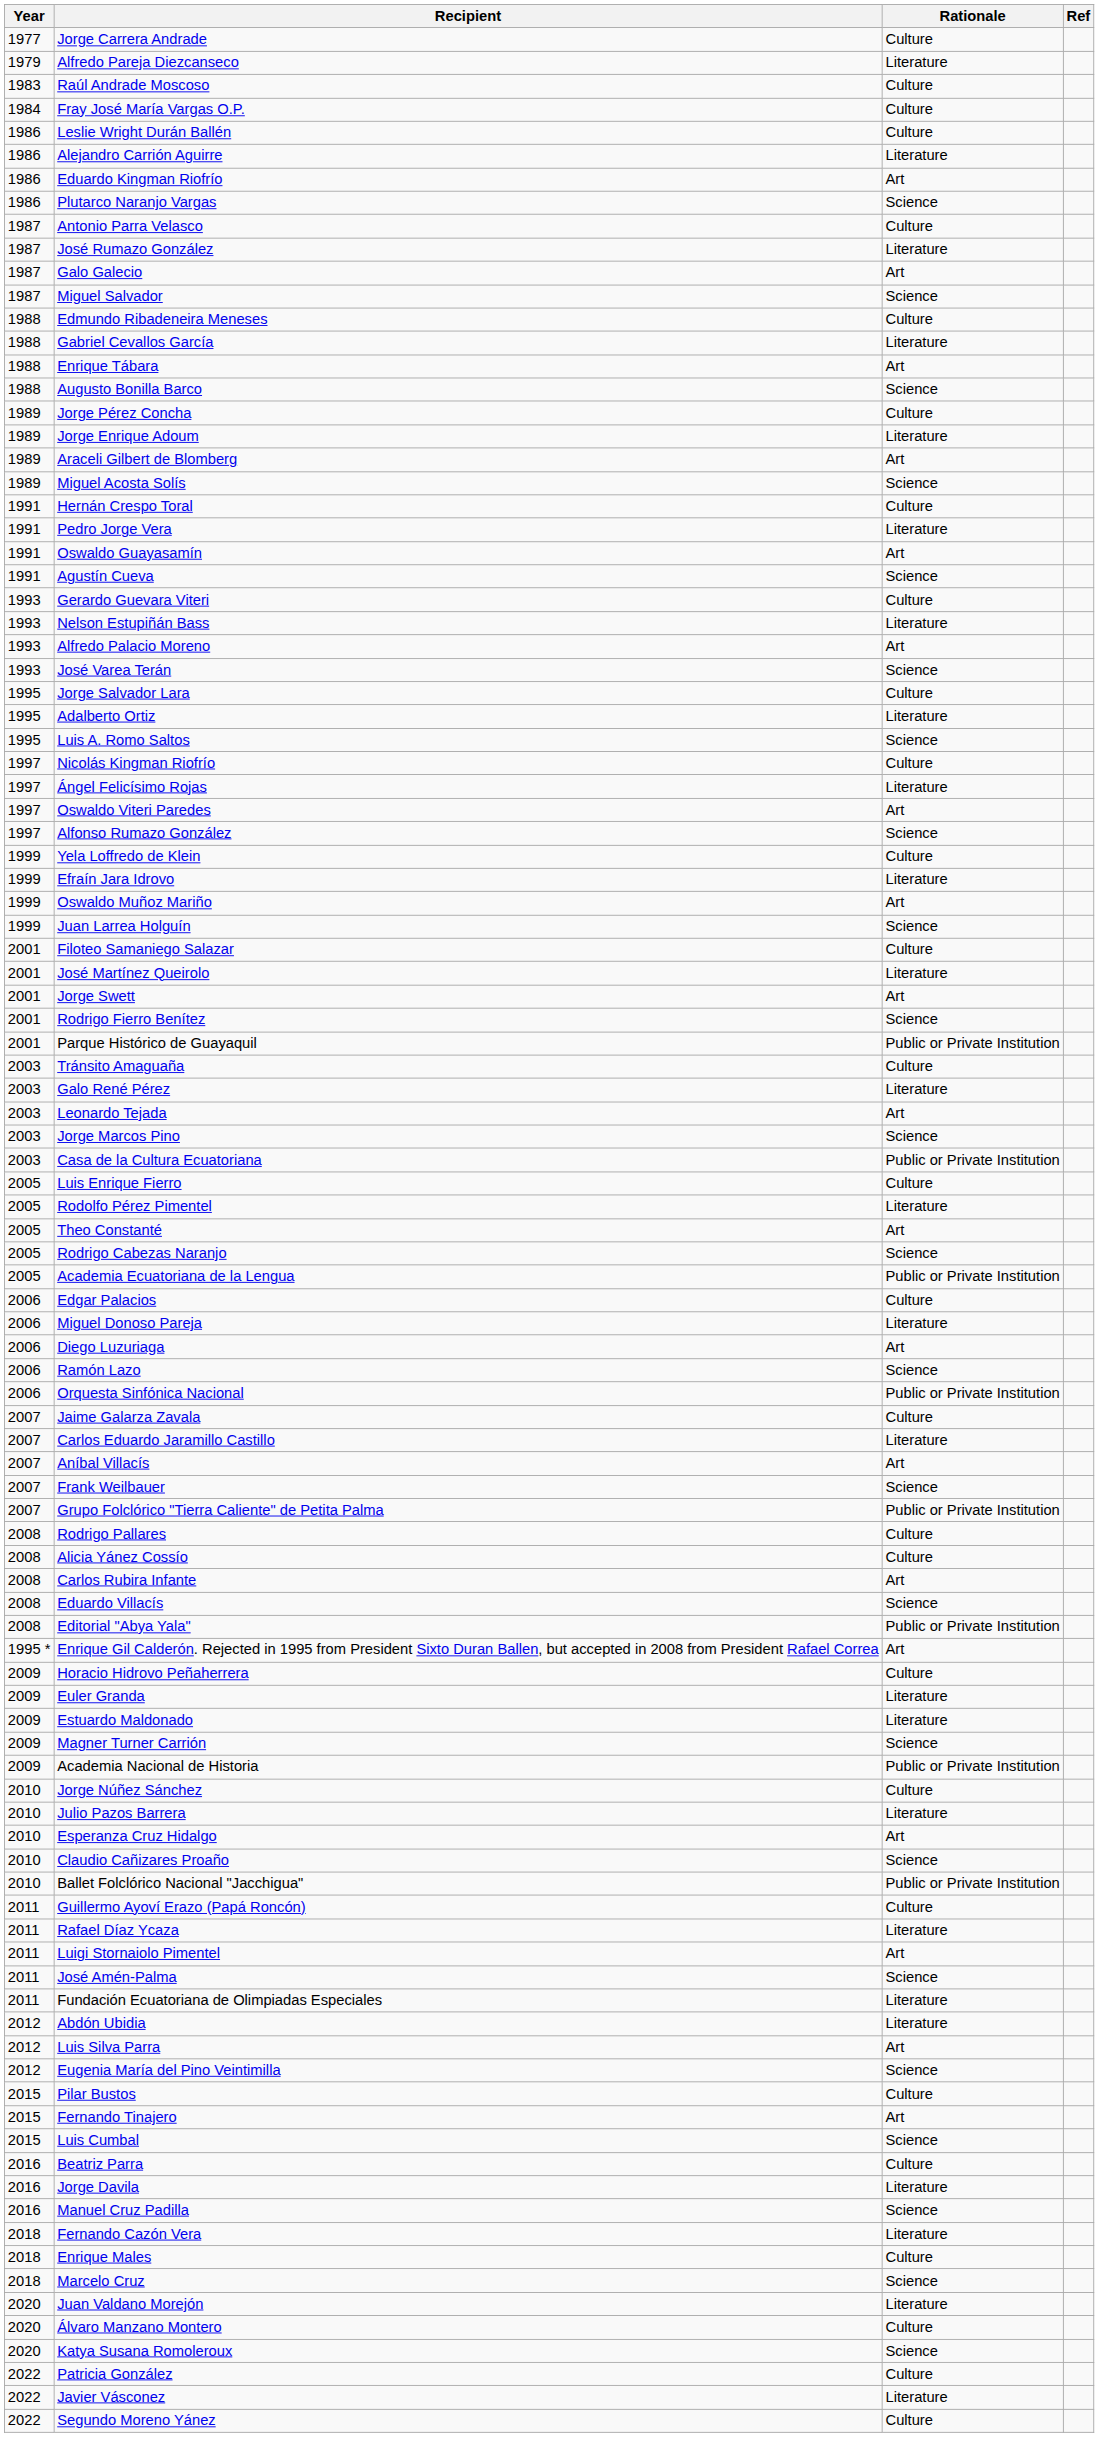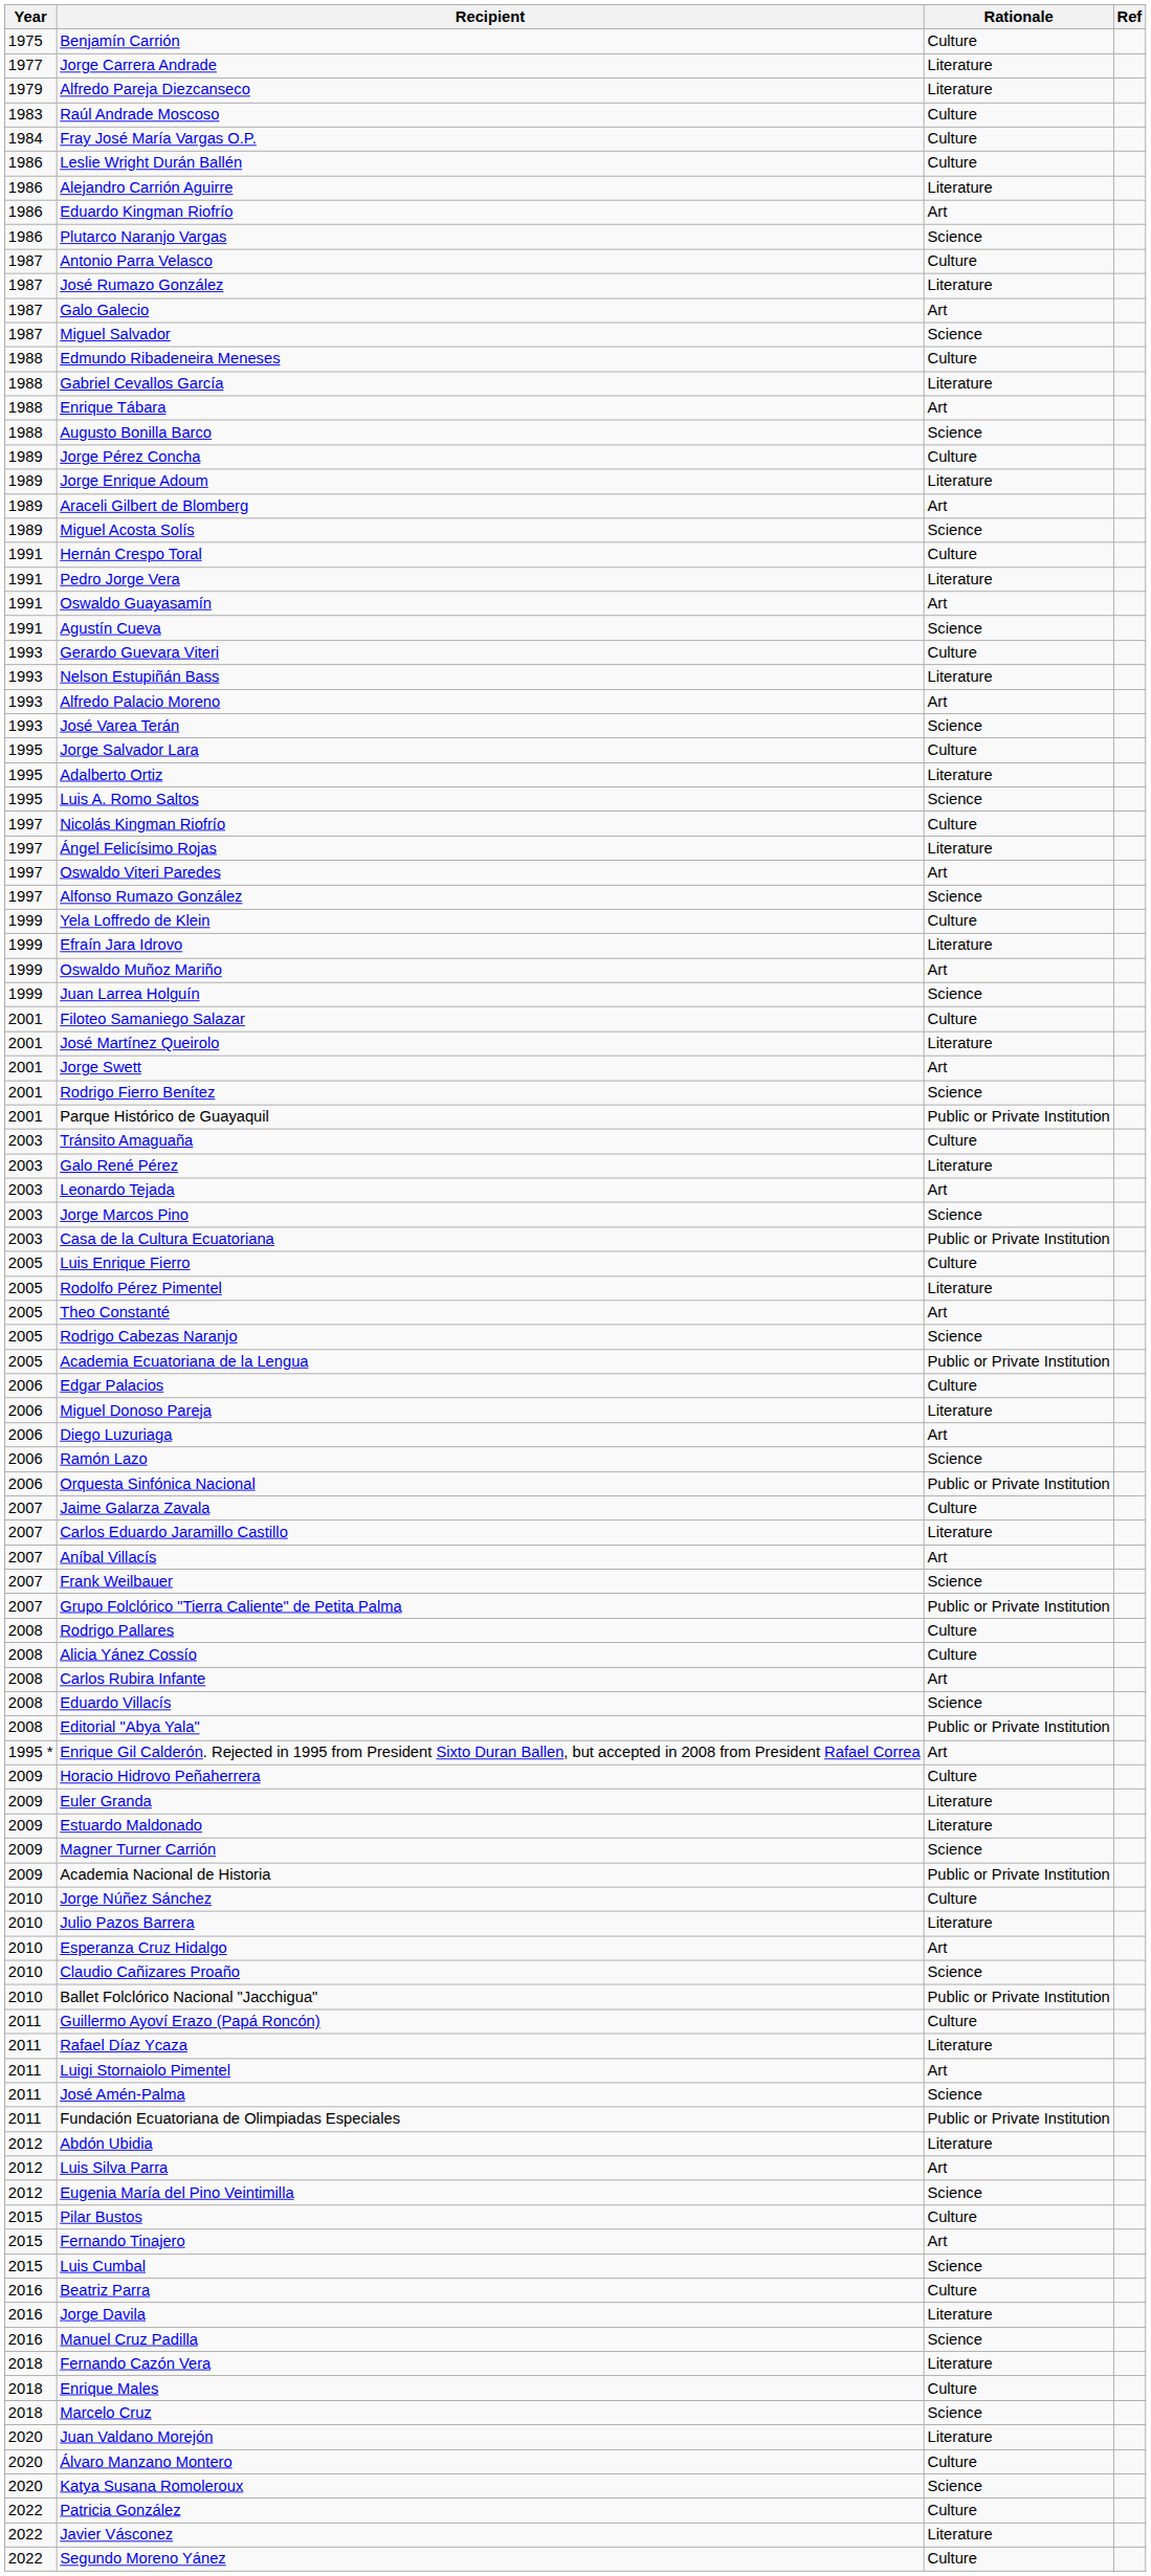 <table class="wikitable plainrowheaders sortable">
 <tr>
 <th scope=col>Year</th>
 <th scope=col>Recipient</th>
 <th scope=col>Rationale</th>
 <th>Ref</th>
 </tr>
 <tr>
+<td>1975</td>
+<td><a href='#'>Benjamín Carrión</a></td>
+<td>Culture</td>
+<td></td>
+</tr>
+<tr>
 <td>1977</td>
 <td><a href='#'>Jorge Carrera Andrade</a></td>
-<td>Culture</td>
+<td>Literature</td>
 <td></td>
 </tr>
 <tr>
 <td>1979</td>
 <td><a href='#'>Alfredo Pareja Diezcanseco</a></td>
 <td>Literature</td>
 <td></td>
 </tr>
 <tr>
 <td>1983</td>
 <td><a href='#'>Raúl Andrade Moscoso</a></td>
 <td>Culture</td>
 <td></td>
 </tr>
 <tr>
 <td>1984</td>
 <td><a href='#'>Fray José María Vargas O.P.</a></td>
 <td>Culture</td>
 <td></td>
 </tr>
 <tr>
 <td>1986</td>
 <td><a href='#'>Leslie Wright Durán Ballén</a></td>
 <td>Culture</td>
 <td></td>
 </tr>
 <tr>
 <td>1986</td>
 <td><a href='#'>Alejandro Carrión Aguirre</a></td>
 <td>Literature</td>
 <td></td>
 </tr>
 <tr>
 <td>1986</td>
 <td><a href='#'>Eduardo Kingman Riofrío</a></td>
 <td>Art</td>
 <td></td>
 </tr>
 <tr>
 <td>1986</td>
 <td><a href='#'>Plutarco Naranjo Vargas</a></td>
 <td>Science</td>
 <td></td>
 </tr>
 <tr>
 <td>1987</td>
 <td><a href='#'>Antonio Parra Velasco</a></td>
 <td>Culture</td>
 <td></td>
 </tr>
 <tr>
 <td>1987</td>
 <td><a href='#'>José Rumazo González</a></td>
 <td>Literature</td>
 <td></td>
 </tr>
 <tr>
 <td>1987</td>
 <td><a href='#'>Galo Galecio</a></td>
 <td>Art</td>
 <td></td>
 </tr>
 <tr>
 <td>1987</td>
 <td><a href='#'>Miguel Salvador</a></td>
 <td>Science</td>
 <td></td>
 </tr>
 <tr>
 <td>1988</td>
 <td><a href='#'>Edmundo Ribadeneira Meneses</a></td>
 <td>Culture</td>
 <td></td>
 </tr>
 <tr>
 <td>1988</td>
 <td><a href='#'>Gabriel Cevallos García</a></td>
 <td>Literature</td>
 <td></td>
 </tr>
 <tr>
 <td>1988</td>
 <td><a href='#'>Enrique Tábara</a></td>
 <td>Art</td>
 <td></td>
 </tr>
 <tr>
 <td>1988</td>
 <td><a href='#'>Augusto Bonilla Barco</a></td>
 <td>Science</td>
 <td></td>
 </tr>
 <tr>
 <td>1989</td>
 <td><a href='#'>Jorge Pérez Concha</a></td>
 <td>Culture</td>
 <td></td>
 </tr>
 <tr>
 <td>1989</td>
 <td><a href='#'>Jorge Enrique Adoum</a></td>
 <td>Literature</td>
 <td></td>
 </tr>
 <tr>
 <td>1989</td>
 <td><a href='#'>Araceli Gilbert de Blomberg</a></td>
 <td>Art</td>
 <td></td>
 </tr>
 <tr>
 <td>1989</td>
 <td><a href='#'>Miguel Acosta Solís</a></td>
 <td>Science</td>
 <td></td>
 </tr>
 <tr>
 <td>1991</td>
 <td><a href='#'>Hernán Crespo Toral</a></td>
 <td>Culture</td>
 <td></td>
 </tr>
 <tr>
 <td>1991</td>
 <td><a href='#'>Pedro Jorge Vera</a></td>
 <td>Literature</td>
 <td></td>
 </tr>
 <tr>
 <td>1991</td>
 <td><a href='#'>Oswaldo Guayasamín</a></td>
 <td>Art</td>
 <td></td>
 </tr>
 <tr>
 <td>1991</td>
 <td><a href='#'>Agustín Cueva</a></td>
 <td>Science</td>
 <td></td>
 </tr>
 <tr>
 <td>1993</td>
 <td><a href='#'>Gerardo Guevara Viteri</a></td>
 <td>Culture</td>
 <td></td>
 </tr>
 <tr>
 <td>1993</td>
 <td><a href='#'>Nelson Estupiñán Bass</a></td>
 <td>Literature</td>
 <td></td>
 </tr>
 <tr>
 <td>1993</td>
 <td><a href='#'>Alfredo Palacio Moreno</a></td>
 <td>Art</td>
 <td></td>
 </tr>
 <tr>
 <td>1993</td>
 <td><a href='#'>José Varea Terán</a></td>
 <td>Science</td>
 <td></td>
 </tr>
 <tr>
 <td>1995</td>
 <td><a href='#'>Jorge Salvador Lara</a></td>
 <td>Culture</td>
 <td></td>
 </tr>
 <tr>
 <td>1995</td>
 <td><a href='#'>Adalberto Ortiz</a></td>
 <td>Literature</td>
 <td></td>
 </tr>
 <tr>
 <td>1995</td>
 <td><a href='#'>Luis A. Romo Saltos</a></td>
 <td>Science</td>
 <td></td>
 </tr>
 <tr>
 <td>1997</td>
 <td><a href='#'>Nicolás Kingman Riofrío</a></td>
 <td>Culture</td>
 <td></td>
 </tr>
 <tr>
 <td>1997</td>
 <td><a href='#'>Ángel Felicísimo Rojas</a></td>
 <td>Literature</td>
 <td></td>
 </tr>
 <tr>
 <td>1997</td>
 <td><a href='#'>Oswaldo Viteri Paredes</a></td>
 <td>Art</td>
 <td></td>
 </tr>
 <tr>
 <td>1997</td>
 <td><a href='#'>Alfonso Rumazo González</a></td>
 <td>Science</td>
 <td></td>
 </tr>
 <tr>
 <td>1999</td>
 <td><a href='#'>Yela Loffredo de Klein</a></td>
 <td>Culture</td>
 <td></td>
 </tr>
 <tr>
 <td>1999</td>
 <td><a href='#'>Efraín Jara Idrovo</a></td>
 <td>Literature</td>
 <td></td>
 </tr>
 <tr>
 <td>1999</td>
 <td><a href='#'>Oswaldo Muñoz Mariño</a></td>
 <td>Art</td>
 <td></td>
 </tr>
 <tr>
 <td>1999</td>
 <td><a href='#'>Juan Larrea Holguín</a></td>
 <td>Science</td>
 <td></td>
 </tr>
 <tr>
 <td>2001</td>
 <td><a href='#'>Filoteo Samaniego Salazar</a></td>
 <td>Culture</td>
 <td></td>
 </tr>
 <tr>
 <td>2001</td>
 <td><a href='#'>José Martínez Queirolo</a></td>
 <td>Literature</td>
 <td></td>
 </tr>
 <tr>
 <td>2001</td>
 <td><a href='#'>Jorge Swett</a></td>
 <td>Art</td>
 <td></td>
 </tr>
 <tr>
 <td>2001</td>
 <td><a href='#'>Rodrigo Fierro Benítez</a></td>
 <td>Science</td>
 <td></td>
 </tr>
 <tr>
 <td>2001</td>
 <td>Parque Histórico de Guayaquil</td>
 <td>Public or Private Institution</td>
 <td></td>
 </tr>
 <tr>
 <td>2003</td>
 <td><a href='#'>Tránsito Amaguaña</a></td>
 <td>Culture</td>
 <td></td>
 </tr>
 <tr>
 <td>2003</td>
 <td><a href='#'>Galo René Pérez</a></td>
 <td>Literature</td>
 <td></td>
 </tr>
 <tr>
 <td>2003</td>
 <td><a href='#'>Leonardo Tejada</a></td>
 <td>Art</td>
 <td></td>
 </tr>
 <tr>
 <td>2003</td>
 <td><a href='#'>Jorge Marcos Pino</a></td>
 <td>Science</td>
 <td></td>
 </tr>
 <tr>
 <td>2003</td>
 <td><a href='#'>Casa de la Cultura Ecuatoriana</a></td>
 <td>Public or Private Institution</td>
 <td></td>
 </tr>
 <tr>
 <td>2005</td>
 <td><a href='#'>Luis Enrique Fierro</a></td>
 <td>Culture</td>
 <td></td>
 </tr>
 <tr>
 <td>2005</td>
 <td><a href='#'>Rodolfo Pérez Pimentel</a></td>
 <td>Literature</td>
 <td></td>
 </tr>
 <tr>
 <td>2005</td>
 <td><a href='#'>Theo Constanté</a></td>
 <td>Art</td>
 <td></td>
 </tr>
 <tr>
 <td>2005</td>
 <td><a href='#'>Rodrigo Cabezas Naranjo</a></td>
 <td>Science</td>
 <td></td>
 </tr>
 <tr>
 <td>2005</td>
 <td><a href='#'>Academia Ecuatoriana de la Lengua</a></td>
 <td>Public or Private Institution</td>
 <td></td>
 </tr>
 <tr>
 <td>2006</td>
 <td><a href='#'>Edgar Palacios</a></td>
 <td>Culture</td>
 <td></td>
 </tr>
 <tr>
 <td>2006</td>
 <td><a href='#'>Miguel Donoso Pareja</a></td>
 <td>Literature</td>
 <td></td>
 </tr>
 <tr>
 <td>2006</td>
 <td><a href='#'>Diego Luzuriaga</a></td>
 <td>Art</td>
 <td></td>
 </tr>
 <tr>
 <td>2006</td>
 <td><a href='#'>Ramón Lazo</a></td>
 <td>Science</td>
 <td></td>
 </tr>
 <tr>
 <td>2006</td>
 <td><a href='#'>Orquesta Sinfónica Nacional</a></td>
 <td>Public or Private Institution</td>
 <td></td>
 </tr>
 <tr>
 <td>2007</td>
 <td><a href='#'>Jaime Galarza Zavala</a></td>
 <td>Culture</td>
 <td></td>
 </tr>
 <tr>
 <td>2007</td>
 <td><a href='#'>Carlos Eduardo Jaramillo Castillo</a></td>
 <td>Literature</td>
 <td></td>
 </tr>
 <tr>
 <td>2007</td>
 <td><a href='#'>Aníbal Villacís</a></td>
 <td>Art</td>
 <td></td>
 </tr>
 <tr>
 <td>2007</td>
 <td><a href='#'>Frank Weilbauer</a></td>
 <td>Science</td>
 <td></td>
 </tr>
 <tr>
 <td>2007</td>
 <td><a href='#'>Grupo Folclórico "Tierra Caliente" de Petita Palma</a></td>
 <td>Public or Private Institution</td>
 <td></td>
 </tr>
 <tr>
 <td>2008</td>
 <td><a href='#'>Rodrigo Pallares</a></td>
 <td>Culture</td>
 <td></td>
 </tr>
 <tr>
 <td>2008</td>
 <td><a href='#'>Alicia Yánez Cossío</a></td>
 <td>Culture</td>
 <td></td>
 </tr>
 <tr>
 <td>2008</td>
 <td><a href='#'>Carlos Rubira Infante</a></td>
 <td>Art</td>
 <td></td>
 </tr>
 <tr>
 <td>2008</td>
 <td><a href='#'>Eduardo Villacís</a></td>
 <td>Science</td>
 <td></td>
 </tr>
 <tr>
 <td>2008</td>
 <td><a href='#'>Editorial "Abya Yala"</a></td>
 <td>Public or Private Institution</td>
 <td></td>
 </tr>
 <tr>
 <td>1995 *</td>
 <td><a href='#'>Enrique Gil Calderón</a>. Rejected in 1995 from President <a href='#'>Sixto Duran Ballen</a>, but accepted in 2008 from President <a href='#'>Rafael Correa</a></td>
 <td>Art</td>
 <td></td>
 </tr>
 <tr>
 <td>2009</td>
 <td><a href='#'>Horacio Hidrovo Peñaherrera</a></td>
 <td>Culture</td>
 <td></td>
 </tr>
 <tr>
 <td>2009</td>
 <td><a href='#'>Euler Granda</a></td>
 <td>Literature</td>
 <td></td>
 </tr>
 <tr>
 <td>2009</td>
 <td><a href='#'>Estuardo Maldonado</a></td>
 <td>Literature</td>
 <td></td>
 </tr>
 <tr>
 <td>2009</td>
 <td><a href='#'>Magner Turner Carrión</a></td>
 <td>Science</td>
 <td></td>
 </tr>
 <tr>
 <td>2009</td>
 <td>Academia Nacional de Historia</td>
 <td>Public or Private Institution</td>
 <td></td>
 </tr>
 <tr>
 <td>2010</td>
 <td><a href='#'>Jorge Núñez Sánchez</a></td>
 <td>Culture</td>
 <td></td>
 </tr>
 <tr>
 <td>2010</td>
 <td><a href='#'>Julio Pazos Barrera</a></td>
 <td>Literature</td>
 <td></td>
 </tr>
 <tr>
 <td>2010</td>
 <td><a href='#'>Esperanza Cruz Hidalgo</a></td>
 <td>Art</td>
 <td></td>
 </tr>
 <tr>
 <td>2010</td>
 <td><a href='#'>Claudio Cañizares Proaño</a></td>
 <td>Science</td>
 <td></td>
 </tr>
 <tr>
 <td>2010</td>
 <td>Ballet Folclórico Nacional  "Jacchigua"</td>
 <td>Public or Private Institution</td>
 <td></td>
 </tr>
 <tr>
 <td>2011</td>
 <td><a href='#'>Guillermo Ayoví Erazo (Papá Roncón)</a></td>
 <td>Culture</td>
 <td></td>
 </tr>
 <tr>
 <td>2011</td>
 <td><a href='#'>Rafael Díaz Ycaza</a></td>
 <td>Literature</td>
 <td></td>
 </tr>
 <tr>
 <td>2011</td>
 <td><a href='#'>Luigi Stornaiolo Pimentel</a></td>
 <td>Art</td>
 <td></td>
 </tr>
 <tr>
 <td>2011</td>
 <td><a href='#'>José Amén-Palma</a></td>
 <td>Science</td>
 <td></td>
 </tr>
 <tr>
 <td>2011</td>
 <td>Fundación Ecuatoriana de Olimpiadas Especiales</td>
-<td>Literature</td>
+<td>Public or Private Institution</td>
 <td></td>
 </tr>
 <tr>
 <td>2012</td>
 <td><a href='#'>Abdón Ubidia</a></td>
 <td>Literature</td>
 <td></td>
 </tr>
 <tr>
 <td>2012</td>
 <td><a href='#'>Luis Silva Parra</a></td>
 <td>Art</td>
 <td></td>
 </tr>
 <tr>
 <td>2012</td>
 <td><a href='#'>Eugenia María del Pino Veintimilla</a></td>
 <td>Science</td>
 <td></td>
 </tr>
 <tr>
 <td>2015</td>
 <td><a href='#'>Pilar Bustos</a></td>
 <td>Culture</td>
 <td></td>
 </tr>
 <tr>
 <td>2015</td>
 <td><a href='#'>Fernando Tinajero</a></td>
 <td>Art</td>
 <td></td>
 </tr>
 <tr>
 <td>2015</td>
 <td><a href='#'>Luis Cumbal</a></td>
 <td>Science</td>
 <td></td>
 </tr>
 <tr>
 <td>2016</td>
 <td><a href='#'>Beatriz Parra</a></td>
 <td>Culture</td>
 <td></td>
 </tr>
 <tr>
 <td>2016</td>
 <td><a href='#'>Jorge Davila</a></td>
 <td>Literature</td>
 <td></td>
 </tr>
 <tr>
 <td>2016</td>
 <td><a href='#'>Manuel Cruz Padilla</a></td>
 <td>Science</td>
 <td></td>
 </tr>
 <tr>
 <td>2018</td>
 <td><a href='#'>Fernando Cazón Vera</a></td>
 <td>Literature</td>
 <td></td>
 </tr>
 <tr>
 <td>2018</td>
 <td><a href='#'>Enrique Males</a></td>
 <td>Culture</td>
 <td></td>
 </tr>
 <tr>
 <td>2018</td>
 <td><a href='#'>Marcelo Cruz</a></td>
 <td>Science</td>
 <td></td>
 </tr>
 <tr>
 <td>2020</td>
 <td><a href='#'>Juan Valdano Morejón</a></td>
 <td>Literature</td>
 <td></td>
 </tr>
 <tr>
 <td>2020</td>
 <td><a href='#'>Álvaro Manzano Montero</a></td>
 <td>Culture</td>
 <td></td>
 </tr>
 <tr>
 <td>2020</td>
 <td><a href='#'>Katya Susana Romoleroux</a></td>
 <td>Science</td>
 <td></td>
 </tr>
 <tr>
 <td>2022</td>
 <td><a href='#'>Patricia González</a></td>
 <td>Culture</td>
 <td></td>
 </tr>
 <tr>
 <td>2022</td>
 <td><a href='#'>Javier Vásconez</a></td>
 <td>Literature</td>
 <td></td>
 </tr>
 <tr>
 <td>2022</td>
 <td><a href='#'>Segundo Moreno Yánez</a></td>
 <td>Culture</td>
 <td></td>
 </tr>
 </table>
